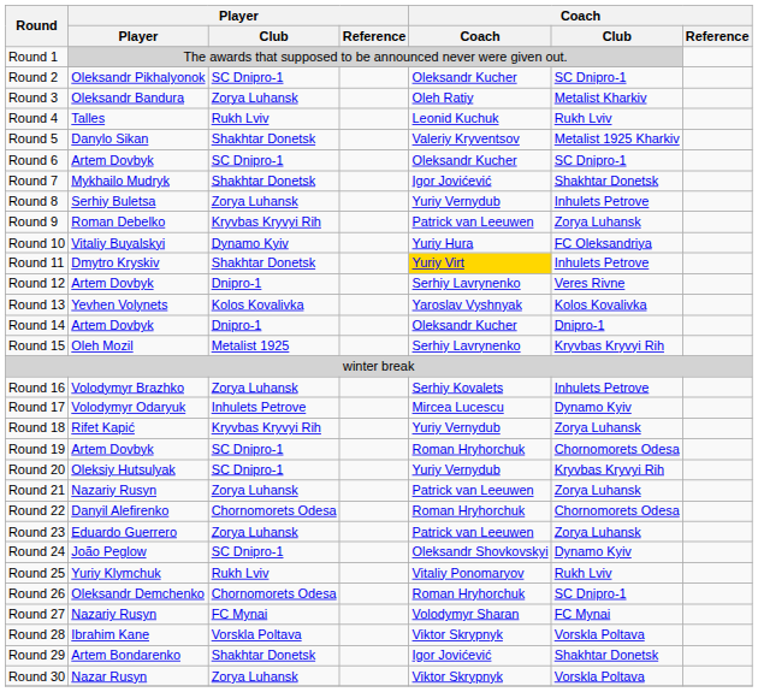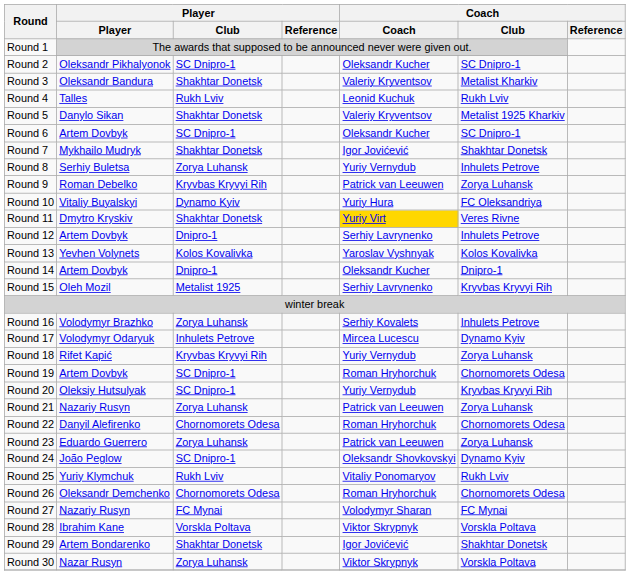 <table class="wikitable collapsible autocollapse" style="text-align:left; font-size:85%">
 <tr>
 <th rowspan="2">Round</th>
 <th colspan="3">Player</th>
 <th colspan="3">Coach</th>
 </tr>
 <tr>
 <th>Player</th>
 <th>Club</th>
 <th>Reference</th>
 <th>Coach</th>
 <th>Club</th>
 <th>Reference</th>
 </tr>
 <tr>
 <td>Round 1</td>
 <td colspan=5 align=center bgcolor=lightgrey>The awards that supposed to be announced never were given out.</td>
 <td align=center></td>
 </tr>
 <tr>
 <td>Round 2</td>
 <td> <a href='#'>Oleksandr Pikhalyonok</a></td>
 <td><a href='#'>SC Dnipro-1</a></td>
 <td align=center></td>
 <td> <a href='#'>Oleksandr Kucher</a></td>
 <td><a href='#'>SC Dnipro-1</a></td>
 <td align=center></td>
 </tr>
 <tr>
 <td>Round 3</td>
 <td> <a href='#'>Oleksandr Bandura</a></td>
-<td><a href='#'>Zorya Luhansk</a></td>
+<td><a href='#'>Shakhtar Donetsk</a></td>
 <td align=center></td>
-<td> <a href='#'>Oleh Ratiy</a></td>
+<td> <a href='#'>Valeriy Kryventsov</a></td>
 <td><a href='#'>Metalist Kharkiv</a></td>
 <td align=center></td>
 </tr>
 <tr>
 <td>Round 4</td>
 <td> <a href='#'>Talles</a></td>
 <td><a href='#'>Rukh Lviv</a></td>
 <td align=center></td>
 <td> <a href='#'>Leonid Kuchuk</a></td>
 <td><a href='#'>Rukh Lviv</a></td>
 <td align=center></td>
 </tr>
 <tr>
 <td>Round 5</td>
 <td> <a href='#'>Danylo Sikan</a></td>
 <td><a href='#'>Shakhtar Donetsk</a></td>
 <td align=center></td>
 <td> <a href='#'>Valeriy Kryventsov</a></td>
 <td><a href='#'>Metalist 1925 Kharkiv</a></td>
 <td align=center></td>
 </tr>
 <tr>
 <td>Round 6</td>
 <td> <a href='#'>Artem Dovbyk</a></td>
 <td><a href='#'>SC Dnipro-1</a></td>
 <td align=center></td>
 <td> <a href='#'>Oleksandr Kucher</a></td>
 <td><a href='#'>SC Dnipro-1</a></td>
 <td align=center></td>
 </tr>
 <tr>
 <td>Round 7</td>
 <td> <a href='#'>Mykhailo Mudryk</a></td>
 <td><a href='#'>Shakhtar Donetsk</a></td>
 <td align=center></td>
 <td> <a href='#'>Igor Jovićević</a></td>
 <td><a href='#'>Shakhtar Donetsk</a></td>
 <td align=center></td>
 </tr>
 <tr>
 <td>Round 8</td>
 <td> <a href='#'>Serhiy Buletsa</a></td>
 <td><a href='#'>Zorya Luhansk</a></td>
 <td align=center></td>
 <td> <a href='#'>Yuriy Vernydub</a></td>
 <td><a href='#'>Inhulets Petrove</a></td>
 <td align=center></td>
 </tr>
 <tr>
 <td>Round 9</td>
 <td> <a href='#'>Roman Debelko</a></td>
 <td><a href='#'>Kryvbas Kryvyi Rih</a></td>
 <td align=center></td>
 <td> <a href='#'>Patrick van Leeuwen</a></td>
 <td><a href='#'>Zorya Luhansk</a></td>
 <td align=center></td>
 </tr>
 <tr>
 <td>Round 10</td>
 <td> <a href='#'>Vitaliy Buyalskyi</a></td>
 <td><a href='#'>Dynamo Kyiv</a></td>
 <td align=center></td>
 <td> <a href='#'>Yuriy Hura</a></td>
 <td><a href='#'>FC Oleksandriya</a></td>
 <td align=center></td>
 </tr>
 <tr>
 <td>Round 11</td>
 <td> <a href='#'>Dmytro Kryskiv</a></td>
 <td><a href='#'>Shakhtar Donetsk</a></td>
 <td align=center></td>
 <td style="background: gold;"> <a href='#'>Yuriy Virt</a></td>
-<td><a href='#'>Inhulets Petrove</a></td>
+<td><a href='#'>Veres Rivne</a></td>
 <td align=center></td>
 </tr>
 <tr>
 <td>Round 12</td>
 <td> <a href='#'>Artem Dovbyk</a></td>
 <td><a href='#'>Dnipro-1</a></td>
 <td align=center></td>
 <td> <a href='#'>Serhiy Lavrynenko</a></td>
-<td><a href='#'>Veres Rivne</a></td>
+<td><a href='#'>Inhulets Petrove</a></td>
 <td align=center></td>
 </tr>
 <tr>
 <td>Round 13</td>
 <td> <a href='#'>Yevhen Volynets</a></td>
 <td><a href='#'>Kolos Kovalivka</a></td>
 <td align=center></td>
 <td> <a href='#'>Yaroslav Vyshnyak</a></td>
 <td><a href='#'>Kolos Kovalivka</a></td>
 <td align=center></td>
 </tr>
 <tr>
 <td>Round 14</td>
 <td> <a href='#'>Artem Dovbyk</a></td>
 <td><a href='#'>Dnipro-1</a></td>
 <td align=center></td>
 <td> <a href='#'>Oleksandr Kucher</a></td>
 <td><a href='#'>Dnipro-1</a></td>
 <td align=center></td>
 </tr>
 <tr>
 <td>Round 15</td>
 <td> <a href='#'>Oleh Mozil</a></td>
 <td><a href='#'>Metalist 1925</a></td>
 <td align=center></td>
 <td> <a href='#'>Serhiy Lavrynenko</a></td>
 <td><a href='#'>Kryvbas Kryvyi Rih</a></td>
 <td align=center></td>
 </tr>
 <tr>
 <td colspan=7 align=center bgcolor=lightgrey>winter break</td>
 </tr>
 <tr>
 <td>Round 16</td>
 <td> <a href='#'>Volodymyr Brazhko</a></td>
 <td><a href='#'>Zorya Luhansk</a></td>
 <td align=center></td>
 <td> <a href='#'>Serhiy Kovalets</a></td>
 <td><a href='#'>Inhulets Petrove</a></td>
 <td align=center></td>
 </tr>
 <tr>
 <td>Round 17</td>
 <td> <a href='#'>Volodymyr Odaryuk</a></td>
 <td><a href='#'>Inhulets Petrove</a></td>
 <td align=center></td>
 <td> <a href='#'>Mircea Lucescu</a></td>
 <td><a href='#'>Dynamo Kyiv</a></td>
 <td align=center></td>
 </tr>
 <tr>
 <td>Round 18</td>
 <td> <a href='#'>Rifet Kapić</a></td>
 <td><a href='#'>Kryvbas Kryvyi Rih</a></td>
 <td align=center></td>
 <td> <a href='#'>Yuriy Vernydub</a></td>
 <td><a href='#'>Zorya Luhansk</a></td>
 <td align=center></td>
 </tr>
 <tr>
 <td>Round 19</td>
 <td> <a href='#'>Artem Dovbyk</a></td>
 <td><a href='#'>SC Dnipro-1</a></td>
 <td align=center></td>
 <td> <a href='#'>Roman Hryhorchuk</a></td>
 <td><a href='#'>Chornomorets Odesa</a></td>
 <td align=center></td>
 </tr>
 <tr>
 <td>Round 20</td>
 <td> <a href='#'>Oleksiy Hutsulyak</a></td>
 <td><a href='#'>SC Dnipro-1</a></td>
 <td align=center></td>
 <td> <a href='#'>Yuriy Vernydub</a></td>
 <td><a href='#'>Kryvbas Kryvyi Rih</a></td>
 <td align=center></td>
 </tr>
 <tr>
 <td>Round 21</td>
 <td> <a href='#'>Nazariy Rusyn</a></td>
 <td><a href='#'>Zorya Luhansk</a></td>
 <td align=center></td>
 <td> <a href='#'>Patrick van Leeuwen</a></td>
 <td><a href='#'>Zorya Luhansk</a></td>
 <td align=center></td>
 </tr>
 <tr>
 <td>Round 22</td>
 <td> <a href='#'>Danyil Alefirenko</a></td>
 <td><a href='#'>Chornomorets Odesa</a></td>
 <td align=center></td>
 <td> <a href='#'>Roman Hryhorchuk</a></td>
 <td><a href='#'>Chornomorets Odesa</a></td>
 <td align=center></td>
 </tr>
 <tr>
 <td>Round 23</td>
 <td> <a href='#'>Eduardo Guerrero</a></td>
 <td><a href='#'>Zorya Luhansk</a></td>
 <td align=center></td>
 <td> <a href='#'>Patrick van Leeuwen</a></td>
 <td><a href='#'>Zorya Luhansk</a></td>
 <td align=center></td>
 </tr>
 <tr>
 <td>Round 24</td>
 <td> <a href='#'>João Peglow</a></td>
 <td><a href='#'>SC Dnipro-1</a></td>
 <td align=center></td>
 <td> <a href='#'>Oleksandr Shovkovskyi</a></td>
 <td><a href='#'>Dynamo Kyiv</a></td>
 <td align=center></td>
 </tr>
 <tr>
 <td>Round 25</td>
 <td> <a href='#'>Yuriy Klymchuk</a></td>
 <td><a href='#'>Rukh Lviv</a></td>
 <td align=center></td>
 <td> <a href='#'>Vitaliy Ponomaryov</a></td>
 <td><a href='#'>Rukh Lviv</a></td>
 <td align=center></td>
 </tr>
 <tr>
 <td>Round 26</td>
 <td> <a href='#'>Oleksandr Demchenko</a></td>
 <td><a href='#'>Chornomorets Odesa</a></td>
 <td align=center></td>
 <td> <a href='#'>Roman Hryhorchuk</a></td>
-<td><a href='#'>SC Dnipro-1</a></td>
+<td><a href='#'>Chornomorets Odesa</a></td>
 <td align=center></td>
 </tr>
 <tr>
 <td>Round 27</td>
 <td> <a href='#'>Nazariy Rusyn</a></td>
 <td><a href='#'>FC Mynai</a></td>
 <td align=center></td>
 <td> <a href='#'>Volodymyr Sharan</a></td>
 <td><a href='#'>FC Mynai</a></td>
 <td align=center></td>
 </tr>
 <tr>
 <td>Round 28</td>
 <td> <a href='#'>Ibrahim Kane</a></td>
 <td><a href='#'>Vorskla Poltava</a></td>
 <td align=center></td>
 <td> <a href='#'>Viktor Skrypnyk</a></td>
 <td><a href='#'>Vorskla Poltava</a></td>
 <td align=center></td>
 </tr>
 <tr>
 <td>Round 29</td>
 <td> <a href='#'>Artem Bondarenko</a></td>
 <td><a href='#'>Shakhtar Donetsk</a></td>
 <td align=center></td>
 <td> <a href='#'>Igor Jovićević</a></td>
 <td><a href='#'>Shakhtar Donetsk</a></td>
 <td align=center></td>
 </tr>
 <tr>
 <td>Round 30</td>
 <td> <a href='#'>Nazar Rusyn</a></td>
 <td><a href='#'>Zorya Luhansk</a></td>
 <td align=center></td>
 <td> <a href='#'>Viktor Skrypnyk</a></td>
 <td><a href='#'>Vorskla Poltava</a></td>
 <td align=center></td>
 </tr>
 <tr>
 </tr>
 </table>
